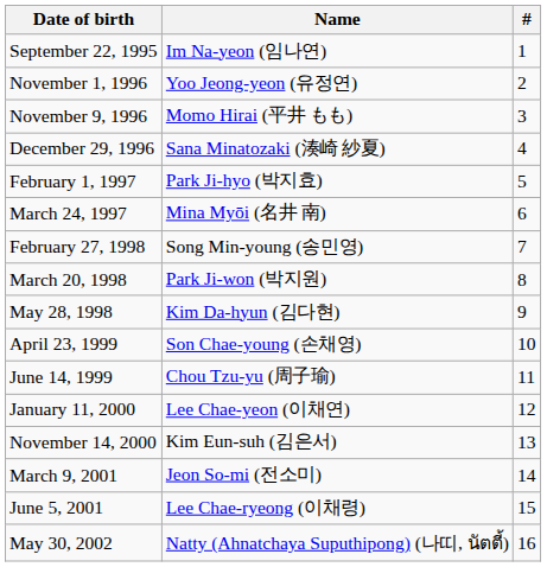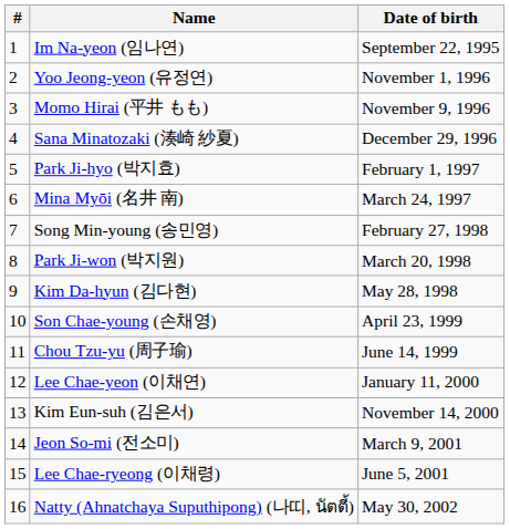 <table class="wikitable">
 <tr>
+<th>#</th>
+<th>Name</th>
 <th>Date of birth</th>
-<th>Name</th>
-<th>#</th>
 </tr>
 <tr>
+<td>1</td>
+<td><a href='#'>Im Na-yeon</a> (임나연)</td>
 <td>September 22, 1995</td>
-<td><a href='#'>Im Na-yeon</a> (임나연)</td>
-<td>1</td>
 </tr>
 <tr>
+<td>2</td>
+<td><a href='#'>Yoo Jeong-yeon</a> (유정연)</td>
 <td>November 1, 1996</td>
-<td><a href='#'>Yoo Jeong-yeon</a> (유정연)</td>
-<td>2</td>
 </tr>
 <tr>
+<td>3</td>
+<td><a href='#'>Momo Hirai</a> (平井 もも)</td>
 <td>November 9, 1996</td>
-<td><a href='#'>Momo Hirai</a> (平井 もも)</td>
-<td>3</td>
 </tr>
 <tr>
+<td>4</td>
+<td><a href='#'>Sana Minatozaki</a> (湊崎 紗夏)</td>
 <td>December 29, 1996</td>
-<td><a href='#'>Sana Minatozaki</a> (湊崎 紗夏)</td>
-<td>4</td>
 </tr>
 <tr>
+<td>5</td>
+<td><a href='#'>Park Ji-hyo</a> (박지효)</td>
 <td>February 1, 1997</td>
-<td><a href='#'>Park Ji-hyo</a> (박지효)</td>
-<td>5</td>
 </tr>
 <tr>
+<td>6</td>
+<td><a href='#'>Mina Myōi</a> (名井 南)</td>
 <td>March 24, 1997</td>
-<td><a href='#'>Mina Myōi</a> (名井 南)</td>
-<td>6</td>
 </tr>
 <tr>
+<td>7</td>
+<td>Song Min-young (송민영)</td>
 <td>February 27, 1998</td>
-<td>Song Min-young (송민영)</td>
-<td>7</td>
 </tr>
 <tr>
+<td>8</td>
+<td><a href='#'>Park Ji-won</a> (박지원)</td>
 <td>March 20, 1998</td>
-<td><a href='#'>Park Ji-won</a> (박지원)</td>
-<td>8</td>
 </tr>
 <tr>
+<td>9</td>
+<td><a href='#'>Kim Da-hyun</a> (김다현)</td>
 <td>May 28, 1998</td>
-<td><a href='#'>Kim Da-hyun</a> (김다현)</td>
-<td>9</td>
 </tr>
 <tr>
+<td>10</td>
+<td><a href='#'>Son Chae-young</a> (손채영)</td>
 <td>April 23, 1999</td>
-<td><a href='#'>Son Chae-young</a> (손채영)</td>
-<td>10</td>
 </tr>
 <tr>
+<td>11</td>
+<td><a href='#'>Chou Tzu-yu</a> (周子瑜)</td>
 <td>June 14, 1999</td>
-<td><a href='#'>Chou Tzu-yu</a> (周子瑜)</td>
-<td>11</td>
 </tr>
 <tr>
+<td>12</td>
+<td><a href='#'>Lee Chae-yeon</a> (이채연)</td>
 <td>January 11, 2000</td>
-<td><a href='#'>Lee Chae-yeon</a> (이채연)</td>
-<td>12</td>
 </tr>
 <tr>
+<td>13</td>
+<td>Kim Eun-suh (김은서)</td>
 <td>November 14, 2000</td>
-<td>Kim Eun-suh (김은서)</td>
-<td>13</td>
 </tr>
 <tr>
+<td>14</td>
+<td><a href='#'>Jeon So-mi</a> (전소미)</td>
 <td>March 9, 2001</td>
-<td><a href='#'>Jeon So-mi</a> (전소미)</td>
-<td>14</td>
 </tr>
 <tr>
+<td>15</td>
+<td><a href='#'>Lee Chae-ryeong</a> (이채령)</td>
 <td>June 5, 2001</td>
-<td><a href='#'>Lee Chae-ryeong</a> (이채령)</td>
-<td>15</td>
 </tr>
 <tr>
+<td>16</td>
+<td><a href='#'>Natty (Ahnatchaya Suputhipong)</a> (나띠, นัตตี้)</td>
 <td>May 30, 2002</td>
-<td><a href='#'>Natty (Ahnatchaya Suputhipong)</a> (나띠, นัตตี้)</td>
-<td>16</td>
 </tr>
 </table>
